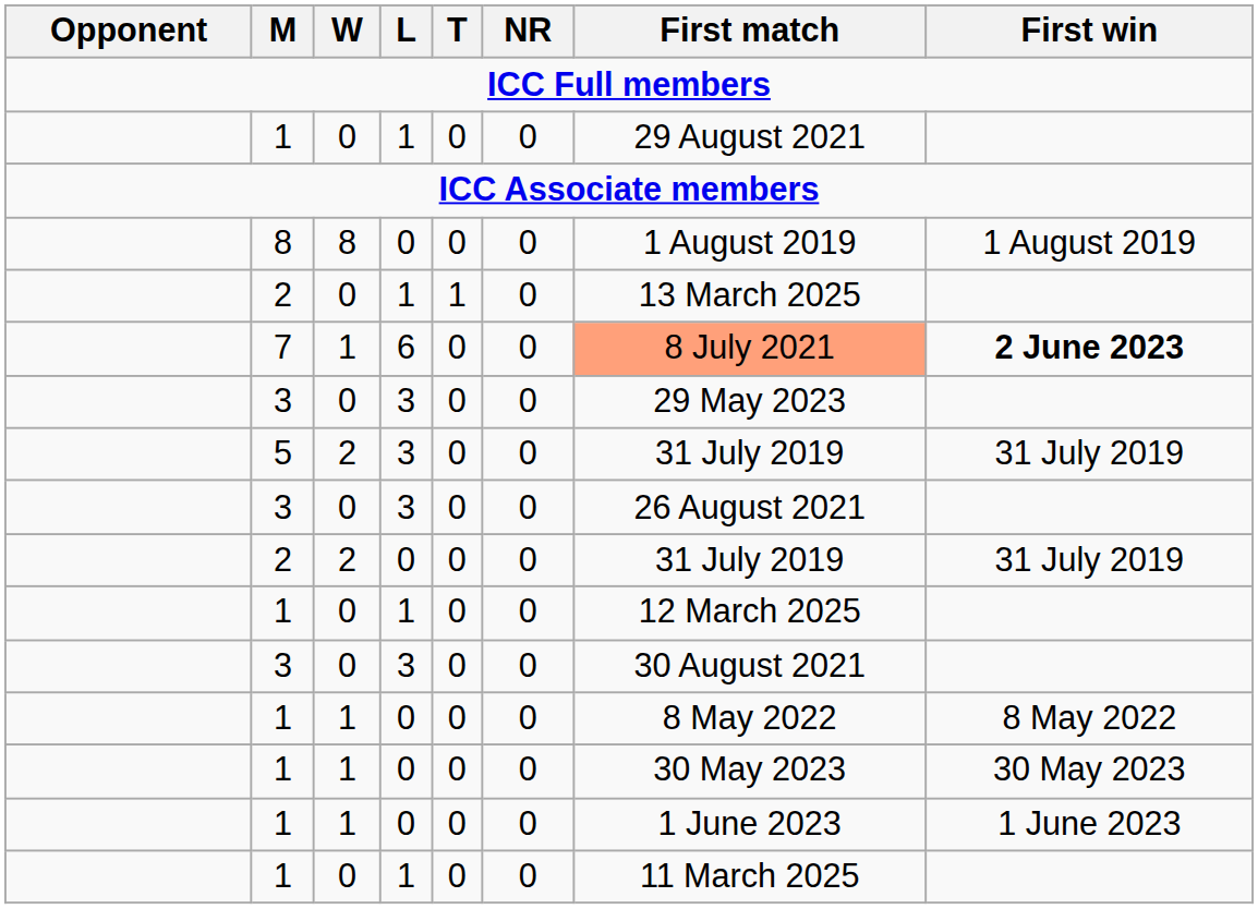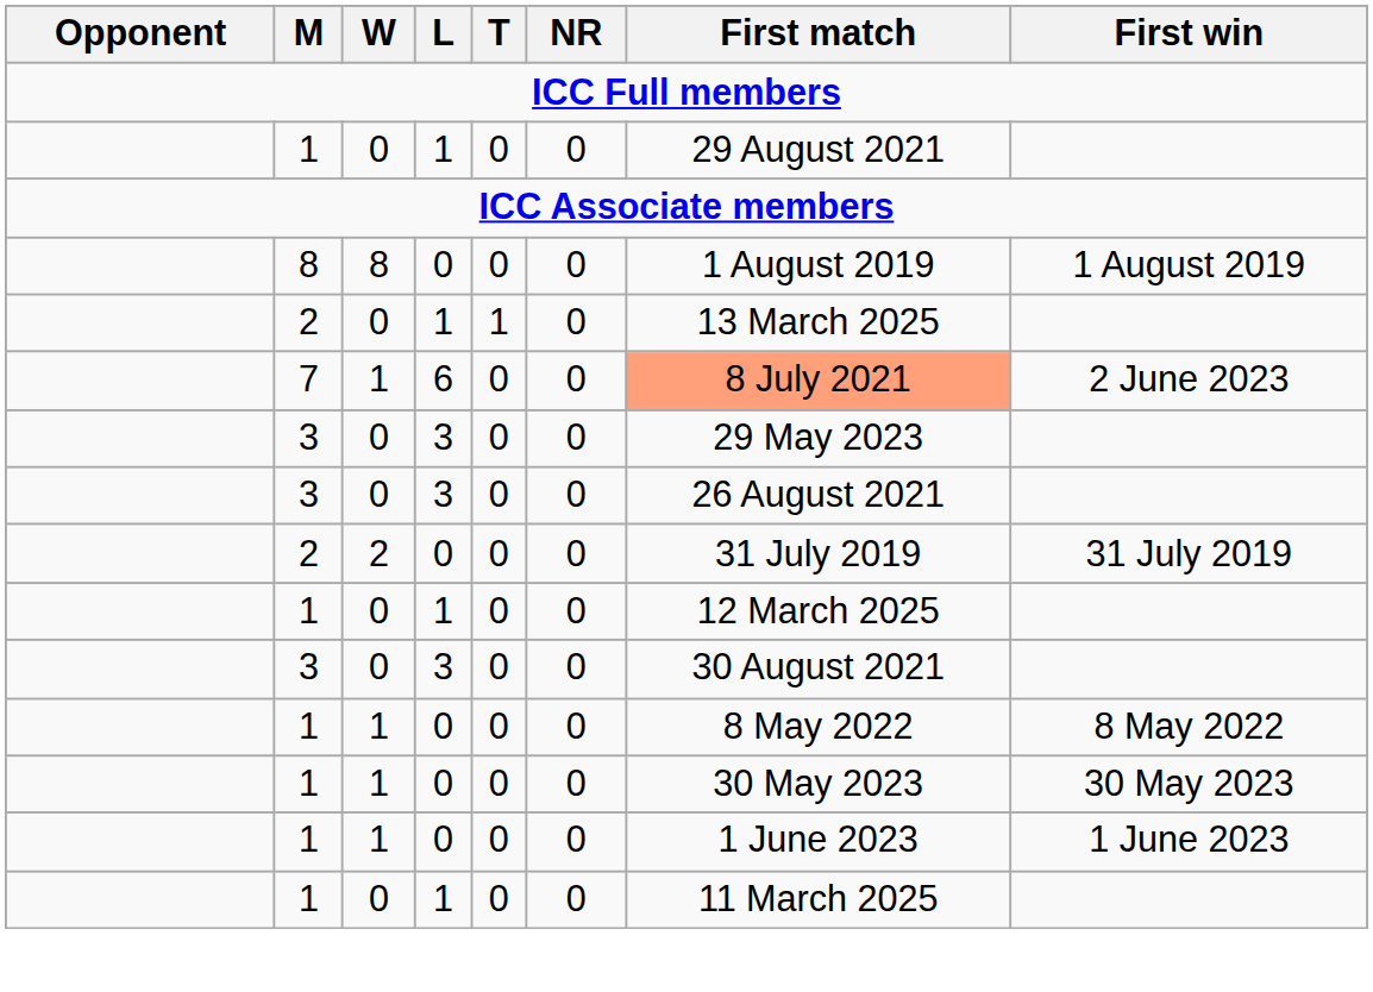 <table class="wikitable" style="text-align: center; width: 600px;">
 <tr>
 <th>Opponent</th>
 <th>M</th>
 <th>W</th>
 <th>L</th>
 <th>T</th>
 <th>NR</th>
 <th>First match</th>
 <th>First win</th>
 </tr>
 <tr>
 <td colspan="8" style="text-align: center;"><strong><a href='#'>ICC Full members</a></strong></td>
 </tr>
 <tr>
 <td align=left></td>
 <td>1</td>
 <td>0</td>
 <td>1</td>
 <td>0</td>
 <td>0</td>
 <td>29 August 2021</td>
 <td></td>
 </tr>
 <tr>
 <td colspan="8" style="text-align: center;"><strong><a href='#'>ICC Associate members</a></strong></td>
 </tr>
 <tr>
 <td align=left></td>
 <td>8</td>
 <td>8</td>
 <td>0</td>
 <td>0</td>
 <td>0</td>
 <td>1 August 2019</td>
 <td>1 August 2019</td>
 </tr>
 <tr>
 <td align=left></td>
 <td>2</td>
 <td>0</td>
 <td>1</td>
 <td>1</td>
 <td>0</td>
 <td>13 March 2025</td>
 <td></td>
 </tr>
 <tr>
 <td align=left></td>
 <td>7</td>
 <td>1</td>
 <td>6</td>
 <td>0</td>
 <td>0</td>
 <td style="background: lightsalmon;">8 July 2021</td>
-<td><strong>2 June 2023</strong></td>
+<td>2 June 2023</td>
 </tr>
 <tr>
 <td align=left></td>
 <td>3</td>
 <td>0</td>
 <td>3</td>
 <td>0</td>
 <td>0</td>
 <td>29 May 2023</td>
 <td></td>
-</tr>
-<tr>
-<td align=left></td>
-<td>5</td>
-<td>2</td>
-<td>3</td>
-<td>0</td>
-<td>0</td>
-<td>31 July 2019</td>
-<td>31 July 2019</td>
 </tr>
 <tr>
 <td align=left></td>
 <td>3</td>
 <td>0</td>
 <td>3</td>
 <td>0</td>
 <td>0</td>
 <td>26 August 2021</td>
 <td></td>
 </tr>
 <tr>
 <td align=left></td>
 <td>2</td>
 <td>2</td>
 <td>0</td>
 <td>0</td>
 <td>0</td>
 <td>31 July 2019</td>
 <td>31 July 2019</td>
 </tr>
 <tr>
 <td align=left></td>
 <td>1</td>
 <td>0</td>
 <td>1</td>
 <td>0</td>
 <td>0</td>
 <td>12 March 2025</td>
 <td></td>
 </tr>
 <tr>
 <td align=left></td>
 <td>3</td>
 <td>0</td>
 <td>3</td>
 <td>0</td>
 <td>0</td>
 <td>30 August 2021</td>
 <td></td>
 </tr>
 <tr>
 <td align=left></td>
 <td>1</td>
 <td>1</td>
 <td>0</td>
 <td>0</td>
 <td>0</td>
 <td>8 May 2022</td>
 <td>8 May 2022</td>
 </tr>
 <tr>
 <td align=left></td>
 <td>1</td>
 <td>1</td>
 <td>0</td>
 <td>0</td>
 <td>0</td>
 <td>30 May 2023</td>
 <td>30 May 2023</td>
 </tr>
 <tr>
 <td align=left></td>
 <td>1</td>
 <td>1</td>
 <td>0</td>
 <td>0</td>
 <td>0</td>
 <td>1 June 2023</td>
 <td>1 June 2023</td>
 </tr>
 <tr>
 <td align=left></td>
 <td>1</td>
 <td>0</td>
 <td>1</td>
 <td>0</td>
 <td>0</td>
 <td>11 March 2025</td>
 <td></td>
 </tr>
 </table>
